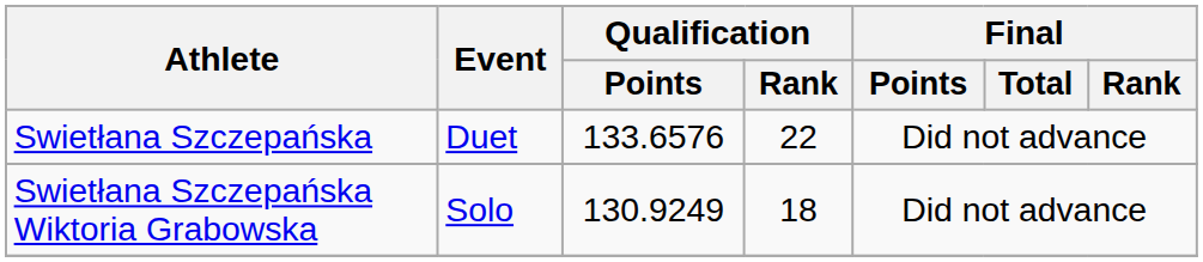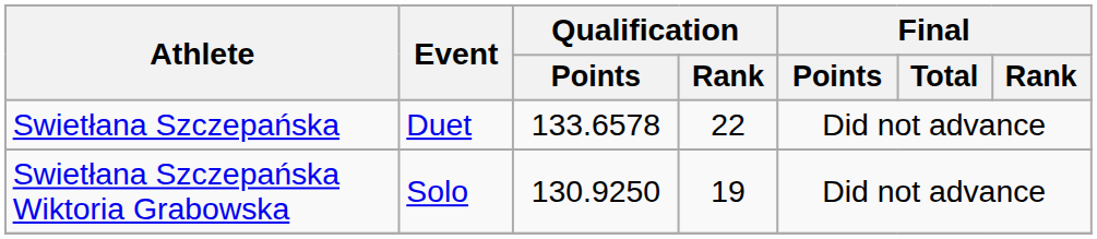 <table class="wikitable" width="40%" style="text-align:left; font-size:90%">
 <tr>
 <th rowspan=2>Athlete</th>
 <th rowspan=2>Event</th>
 <th colspan=2>Qualification</th>
 <th colspan=3>Final</th>
 </tr>
 <tr style="font-size:95%">
 <th>Points</th>
 <th>Rank</th>
 <th>Points</th>
 <th>Total</th>
 <th>Rank</th>
 </tr>
 <tr align=center>
 <td align=left><a href='#'>Swietłana Szczepańska</a></td>
 <td align=left><a href='#'>Duet</a></td>
-<td>133.6576</td>
+<td>133.6578</td>
 <td>22</td>
 <td colspan=3>Did not advance</td>
 </tr>
 <tr align=center>
 </tr>
 <tr align=center>
 <td align=left><a href='#'>Swietłana Szczepańska</a><br><a href='#'>Wiktoria Grabowska</a></td>
 <td align=left><a href='#'>Solo</a></td>
-<td>130.9249</td>
-<td>18</td>
+<td>130.9250</td>
+<td>19</td>
 <td colspan=3>Did not advance</td>
 </tr>
 <tr align=center>
 </tr>
 </table>
